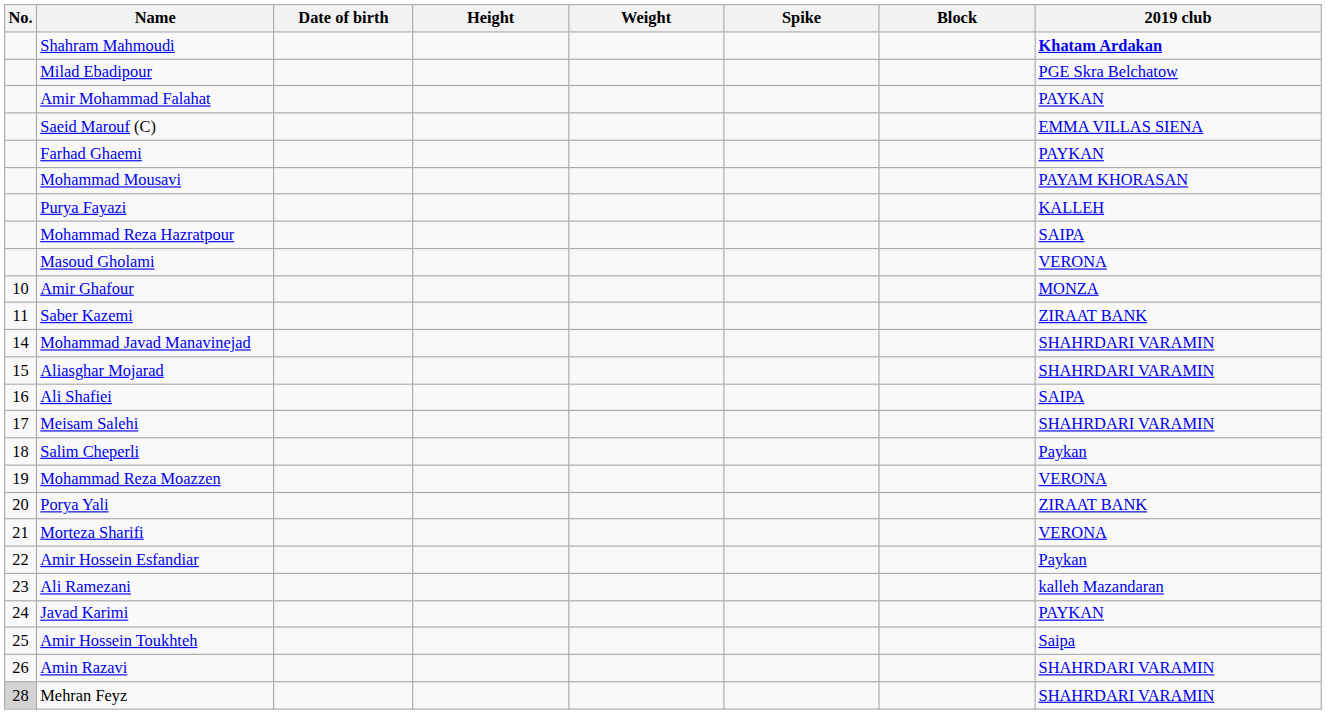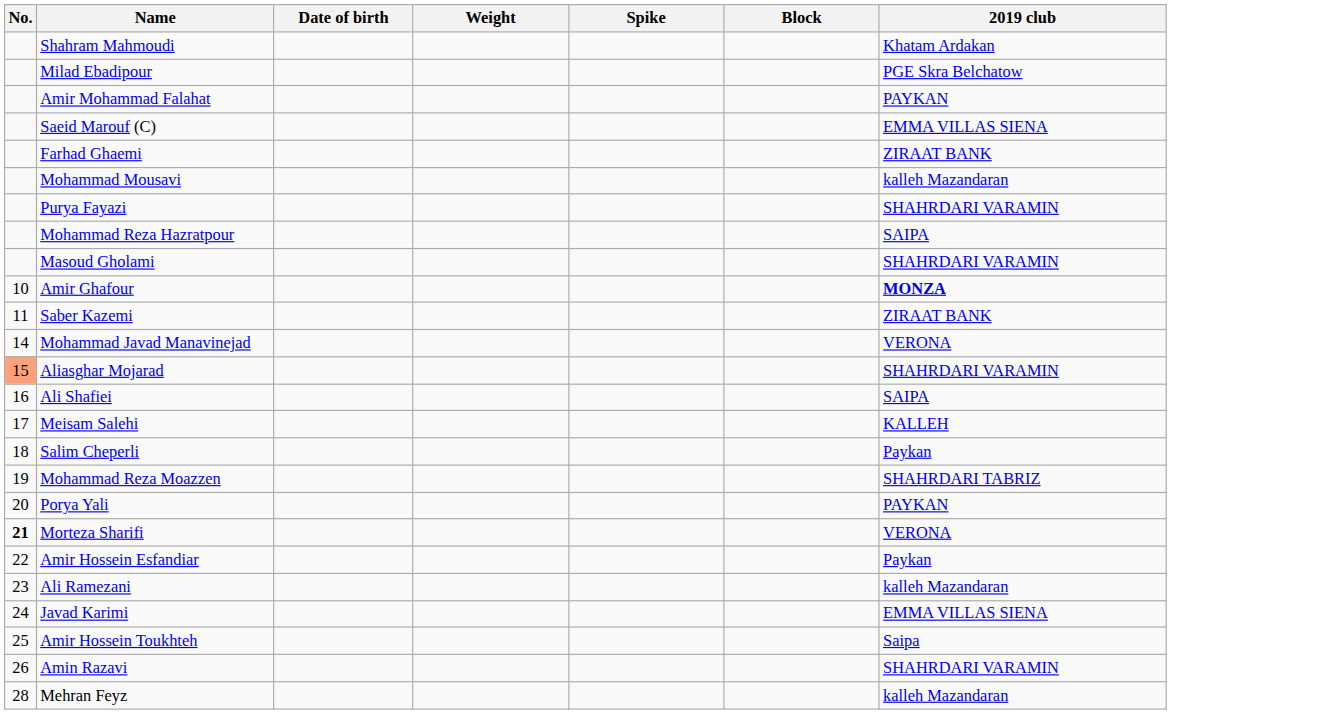 <table class="wikitable sortable" style="font-size:90%; text-align:center;">
 <tr>
 <th>No.</th>
 <th style="width:14em">Name</th>
 <th style="width:8em">Date of birth</th>
-<th style="width:9em">Height</th>
 <th style="width:9em">Weight</th>
 <th style="width:9em">Spike</th>
 <th style="width:9em">Block</th>
 <th style="width:17em">2019 club</th>
 </tr>
 <tr>
 <td></td>
 <td align=left><a href='#'>Shahram Mahmoudi</a></td>
 <td align=right></td>
 <td></td>
 <td></td>
 <td></td>
-<td></td>
-<td align=left><strong> <a href='#'>Khatam Ardakan</a></strong></td>
+<td align=left> <a href='#'>Khatam Ardakan</a></td>
 </tr>
 <tr>
 <td></td>
 <td align=left><a href='#'>Milad Ebadipour</a></td>
 <td align=right></td>
-<td></td>
 <td></td>
 <td></td>
 <td></td>
 <td align=left> <a href='#'>PGE Skra Belchatow</a></td>
 </tr>
 <tr>
 <td></td>
 <td align=left><a href='#'>Amir Mohammad Falahat</a></td>
 <td align=right></td>
 <td></td>
 <td></td>
 <td></td>
-<td></td>
 <td align=left> <a href='#'>PAYKAN</a></td>
 </tr>
 <tr>
 <td></td>
 <td align=left><a href='#'>Saeid Marouf</a> (C)</td>
 <td align="right"></td>
-<td></td>
 <td></td>
 <td></td>
 <td></td>
 <td align=left> <a href='#'>EMMA VILLAS SIENA</a></td>
 </tr>
 <tr>
 <td></td>
 <td align=left><a href='#'>Farhad Ghaemi</a></td>
 <td align=right></td>
 <td></td>
 <td></td>
 <td></td>
-<td></td>
-<td align=left> <a href='#'>PAYKAN</a></td>
+<td align=left> <a href='#'>ZIRAAT BANK</a></td>
 </tr>
 <tr>
 <td></td>
 <td align=left><a href='#'>Mohammad Mousavi</a></td>
 <td align=right></td>
 <td></td>
 <td></td>
 <td></td>
-<td></td>
-<td align=left> <a href='#'>PAYAM KHORASAN</a></td>
+<td align=left> <a href='#'>kalleh Mazandaran</a></td>
 </tr>
 <tr>
 <td></td>
 <td align=left><a href='#'>Purya Fayazi</a></td>
 <td align=right></td>
 <td></td>
 <td></td>
 <td></td>
-<td></td>
-<td align=left> <a href='#'>KALLEH</a></td>
+<td align=left> <a href='#'>SHAHRDARI VARAMIN</a></td>
 </tr>
 <tr>
 <td></td>
 <td align=left><a href='#'>Mohammad Reza Hazratpour</a></td>
 <td align=right></td>
-<td></td>
 <td></td>
 <td></td>
 <td></td>
 <td align=left> <a href='#'>SAIPA</a></td>
 </tr>
 <tr>
 <td></td>
 <td align=left><a href='#'>Masoud Gholami</a></td>
 <td align=right></td>
 <td></td>
 <td></td>
 <td></td>
-<td></td>
-<td align=left> <a href='#'>VERONA</a></td>
+<td align=left> <a href='#'>SHAHRDARI VARAMIN</a></td>
 </tr>
 <tr>
 <td>10</td>
 <td align=left><a href='#'>Amir Ghafour</a></td>
 <td align=right></td>
 <td></td>
 <td></td>
 <td></td>
-<td></td>
-<td align=left> <a href='#'>MONZA</a></td>
+<td align=left><strong> <a href='#'>MONZA</a></strong></td>
 </tr>
 <tr>
 <td>11</td>
 <td align=left><a href='#'>Saber Kazemi</a></td>
 <td align=right></td>
-<td></td>
 <td></td>
 <td></td>
 <td></td>
 <td align=left> <a href='#'>ZIRAAT BANK</a></td>
 </tr>
 <tr>
 <td>14</td>
 <td align=left><a href='#'>Mohammad Javad Manavinejad</a></td>
 <td align=right></td>
 <td></td>
 <td></td>
 <td></td>
-<td></td>
-<td align=left> <a href='#'>SHAHRDARI VARAMIN</a></td>
+<td align=left> <a href='#'>VERONA</a></td>
 </tr>
 <tr>
-<td>15</td>
+<td style="background: lightsalmon;">15</td>
 <td align=left><a href='#'>Aliasghar Mojarad</a></td>
 <td align=right></td>
-<td></td>
 <td></td>
 <td></td>
 <td></td>
 <td align=left> <a href='#'>SHAHRDARI VARAMIN</a></td>
 </tr>
 <tr>
 <td>16</td>
 <td align=left><a href='#'>Ali Shafiei</a></td>
 <td align=right></td>
 <td></td>
 <td></td>
 <td></td>
-<td></td>
 <td align=left> <a href='#'>SAIPA</a></td>
 </tr>
 <tr>
 <td>17</td>
 <td align=left><a href='#'>Meisam Salehi</a></td>
 <td align=right></td>
 <td></td>
 <td></td>
 <td></td>
-<td></td>
-<td align=left> <a href='#'>SHAHRDARI VARAMIN</a></td>
+<td align=left> <a href='#'>KALLEH</a></td>
 </tr>
 <tr>
 <td>18</td>
 <td align=left><a href='#'>Salim Cheperli</a></td>
 <td align=right></td>
-<td></td>
 <td></td>
 <td></td>
 <td></td>
 <td align=left> <a href='#'>Paykan</a></td>
 </tr>
 <tr>
 <td>19</td>
 <td align=left><a href='#'>Mohammad Reza Moazzen</a></td>
 <td align=right></td>
 <td></td>
 <td></td>
 <td></td>
-<td></td>
-<td align=left> <a href='#'>VERONA</a></td>
+<td align=left> <a href='#'>SHAHRDARI TABRIZ</a></td>
 </tr>
 <tr>
 <td>20</td>
 <td align=left><a href='#'>Porya Yali</a></td>
 <td align=right></td>
 <td></td>
 <td></td>
 <td></td>
-<td></td>
-<td align=left> <a href='#'>ZIRAAT BANK</a></td>
+<td align=left> <a href='#'>PAYKAN</a></td>
 </tr>
 <tr>
-<td>21</td>
+<td><strong>21</strong></td>
 <td align=left><a href='#'>Morteza Sharifi</a></td>
 <td align=right></td>
-<td></td>
 <td></td>
 <td></td>
 <td></td>
 <td align=left> <a href='#'>VERONA</a></td>
 </tr>
 <tr>
 <td>22</td>
 <td align=left><a href='#'>Amir Hossein Esfandiar</a></td>
 <td align=right></td>
 <td></td>
 <td></td>
 <td></td>
-<td></td>
 <td align=left> <a href='#'>Paykan</a></td>
 </tr>
 <tr>
 <td>23</td>
 <td align=left><a href='#'>Ali Ramezani</a></td>
 <td align=right></td>
-<td></td>
 <td></td>
 <td></td>
 <td></td>
 <td align=left> <a href='#'>kalleh Mazandaran</a></td>
 </tr>
 <tr>
 <td>24</td>
 <td align=left><a href='#'>Javad Karimi</a></td>
 <td align=right></td>
 <td></td>
 <td></td>
 <td></td>
-<td></td>
-<td align=left> <a href='#'>PAYKAN</a></td>
+<td align=left> <a href='#'>EMMA VILLAS SIENA</a></td>
 </tr>
 <tr>
 <td>25</td>
 <td align=left><a href='#'>Amir Hossein Toukhteh</a></td>
 <td align=right></td>
-<td></td>
 <td></td>
 <td></td>
 <td></td>
 <td align=left> <a href='#'>Saipa</a></td>
 </tr>
 <tr>
 <td>26</td>
 <td align=left><a href='#'>Amin Razavi</a></td>
 <td align=right></td>
 <td></td>
 <td></td>
 <td></td>
-<td></td>
 <td align=left> <a href='#'>SHAHRDARI VARAMIN</a></td>
 </tr>
 <tr>
-<td style="background: lightgrey;">28</td>
+<td>28</td>
 <td align=left>Mehran Feyz</td>
 <td align=right></td>
 <td></td>
 <td></td>
 <td></td>
-<td></td>
-<td align=left> <a href='#'>SHAHRDARI VARAMIN</a></td>
+<td align=left> <a href='#'>kalleh Mazandaran</a></td>
 </tr>
 </table>
